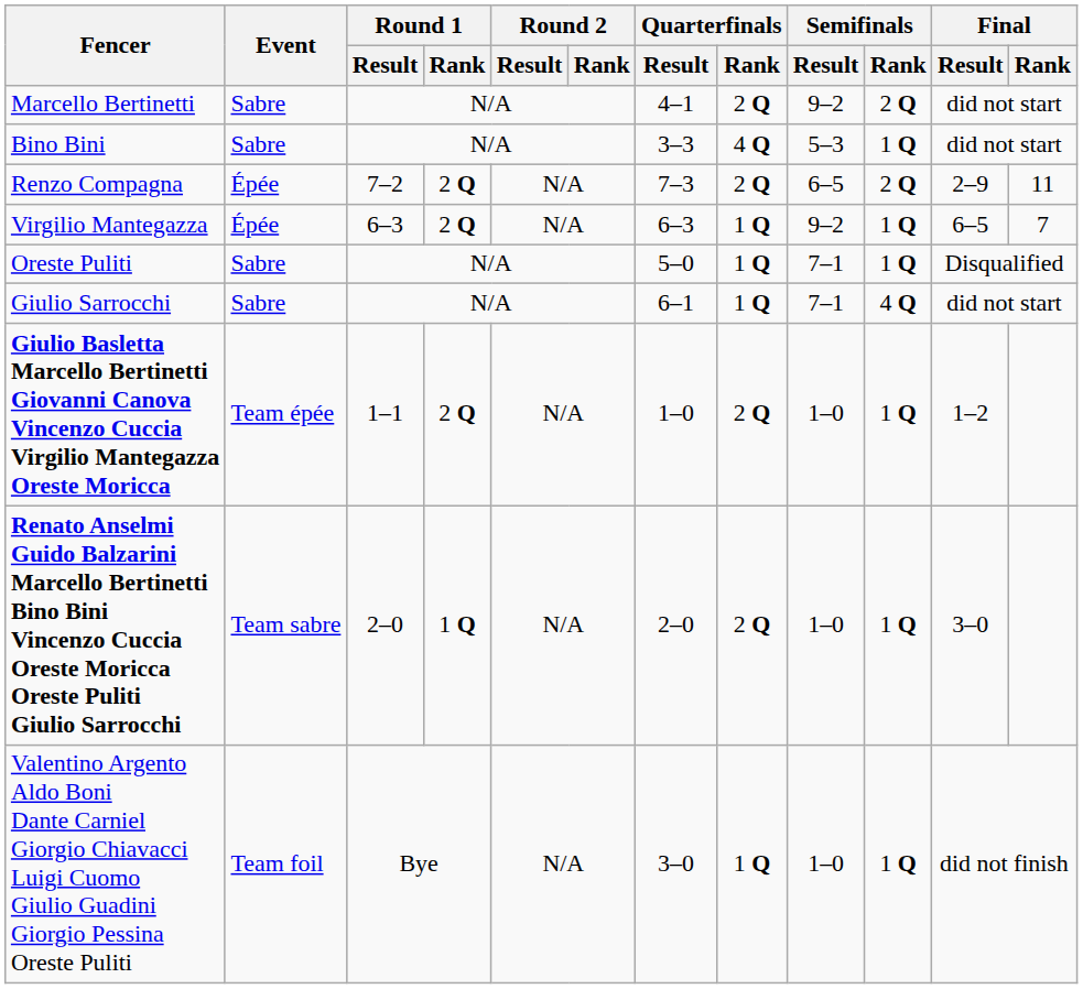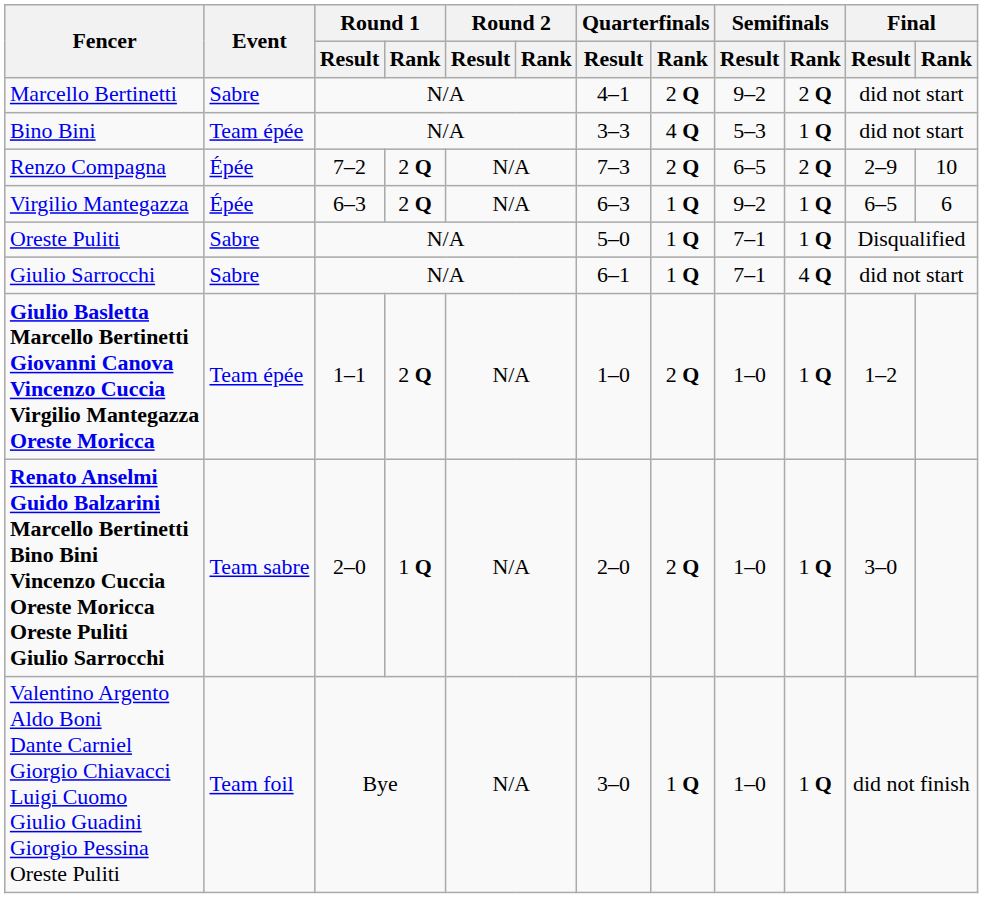 <table class=wikitable style="font-size:90%">
 <tr>
 <th rowspan=2>Fencer</th>
 <th rowspan=2>Event</th>
 <th colspan=2>Round 1</th>
 <th colspan=2>Round 2</th>
 <th colspan=2>Quarterfinals</th>
 <th colspan=2>Semifinals</th>
 <th colspan=2>Final</th>
 </tr>
 <tr>
 <th>Result</th>
 <th>Rank</th>
 <th>Result</th>
 <th>Rank</th>
 <th>Result</th>
 <th>Rank</th>
 <th>Result</th>
 <th>Rank</th>
 <th>Result</th>
 <th>Rank</th>
 </tr>
 <tr>
 <td><a href='#'>Marcello Bertinetti</a></td>
 <td><a href='#'>Sabre</a></td>
 <td align=center colspan=4>N/A</td>
 <td align=center>4–1</td>
 <td align=center>2 <strong>Q</strong></td>
 <td align=center>9–2</td>
 <td align=center>2 <strong>Q</strong></td>
 <td align=center colspan=2>did not start</td>
 </tr>
 <tr>
 <td><a href='#'>Bino Bini</a></td>
-<td><a href='#'>Sabre</a></td>
+<td><a href='#'>Team épée</a></td>
 <td align=center colspan=4>N/A</td>
 <td align=center>3–3</td>
 <td align=center>4 <strong>Q</strong></td>
 <td align=center>5–3</td>
 <td align=center>1 <strong>Q</strong></td>
 <td align=center colspan=2>did not start</td>
 </tr>
 <tr>
 <td><a href='#'>Renzo Compagna</a></td>
 <td><a href='#'>Épée</a></td>
 <td align=center>7–2</td>
 <td align=center>2 <strong>Q</strong></td>
 <td align=center colspan=2>N/A</td>
 <td align=center>7–3</td>
 <td align=center>2 <strong>Q</strong></td>
 <td align=center>6–5</td>
 <td align=center>2 <strong>Q</strong></td>
 <td align=center>2–9</td>
-<td align=center>11</td>
+<td align=center>10</td>
 </tr>
 <tr>
 <td><a href='#'>Virgilio Mantegazza</a></td>
 <td><a href='#'>Épée</a></td>
 <td align=center>6–3</td>
 <td align=center>2 <strong>Q</strong></td>
 <td align=center colspan=2>N/A</td>
 <td align=center>6–3</td>
 <td align=center>1 <strong>Q</strong></td>
 <td align=center>9–2</td>
 <td align=center>1 <strong>Q</strong></td>
 <td align=center>6–5</td>
-<td align=center>7</td>
+<td align=center>6</td>
 </tr>
 <tr>
 <td><a href='#'>Oreste Puliti</a></td>
 <td><a href='#'>Sabre</a></td>
 <td align=center colspan=4>N/A</td>
 <td align=center>5–0</td>
 <td align=center>1 <strong>Q</strong></td>
 <td align=center>7–1</td>
 <td align=center>1 <strong>Q</strong></td>
 <td align=center colspan=2>Disqualified</td>
 </tr>
 <tr>
 <td><a href='#'>Giulio Sarrocchi</a></td>
 <td><a href='#'>Sabre</a></td>
 <td align=center colspan=4>N/A</td>
 <td align=center>6–1</td>
 <td align=center>1 <strong>Q</strong></td>
 <td align=center>7–1</td>
 <td align=center>4 <strong>Q</strong></td>
 <td align=center colspan=2>did not start</td>
 </tr>
 <tr>
 <td><strong><a href='#'>Giulio Basletta</a> <br> Marcello Bertinetti <br> <a href='#'>Giovanni Canova</a> <br> <a href='#'>Vincenzo Cuccia</a> <br> Virgilio Mantegazza <br> <a href='#'>Oreste Moricca</a></strong></td>
 <td><a href='#'>Team épée</a></td>
 <td align=center>1–1</td>
 <td align=center>2 <strong>Q</strong></td>
 <td align=center colspan=2>N/A</td>
 <td align=center>1–0</td>
 <td align=center>2 <strong>Q</strong></td>
 <td align=center>1–0</td>
 <td align=center>1 <strong>Q</strong></td>
 <td align=center>1–2</td>
 <td align=center></td>
 </tr>
 <tr>
 <td><strong><a href='#'>Renato Anselmi</a> <br> <a href='#'>Guido Balzarini</a> <br> Marcello Bertinetti <br> Bino Bini <br> Vincenzo Cuccia <br> Oreste Moricca <br> Oreste Puliti <br> Giulio Sarrocchi</strong></td>
 <td><a href='#'>Team sabre</a></td>
 <td align=center>2–0</td>
 <td align=center>1 <strong>Q</strong></td>
 <td align=center colspan=2>N/A</td>
 <td align=center>2–0</td>
 <td align=center>2 <strong>Q</strong></td>
 <td align=center>1–0</td>
 <td align=center>1 <strong>Q</strong></td>
 <td align=center>3–0</td>
 <td align=center></td>
 </tr>
 <tr>
 <td><a href='#'>Valentino Argento</a> <br> <a href='#'>Aldo Boni</a> <br> <a href='#'>Dante Carniel</a> <br> <a href='#'>Giorgio Chiavacci</a> <br> <a href='#'>Luigi Cuomo</a> <br> <a href='#'>Giulio Guadini</a> <br> <a href='#'>Giorgio Pessina</a> <br> Oreste Puliti</td>
 <td><a href='#'>Team foil</a></td>
 <td align=center colspan=2>Bye</td>
 <td align=center colspan=2>N/A</td>
 <td align=center>3–0</td>
 <td align=center>1 <strong>Q</strong></td>
 <td align=center>1–0</td>
 <td align=center>1 <strong>Q</strong></td>
 <td align=center colspan=2>did not finish</td>
 </tr>
 </table>
